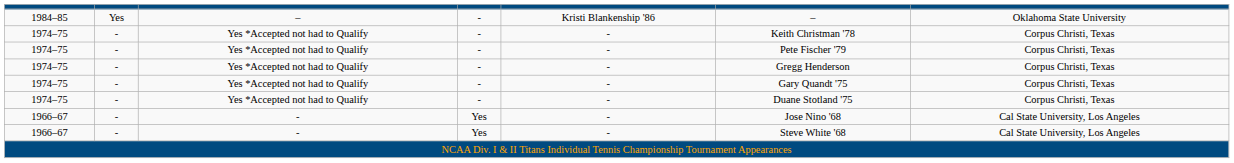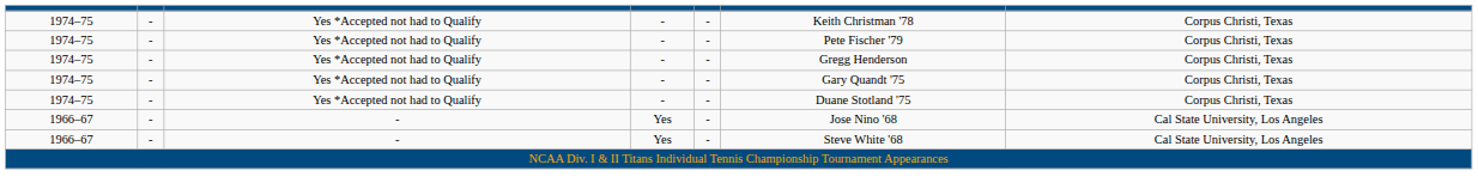 <table class="wikitable" style="width:95%; text-align:center;">
 <tr style="background:#004A80;">
 <th style="background:#004A80;"></th>
 <th style="background:#004A80;"></th>
 <th style="background:#004A80;"></th>
 <th style="background:#004A80;"></th>
 <th style="background:#004A80;"></th>
 <th style="background:#004A80;"></th>
 <th style="background:#004A80;"></th>
-</tr>
-<tr>
-<td>1984–85</td>
-<td>Yes</td>
-<td>–</td>
-<td>-</td>
-<td>Kristi Blankenship '86</td>
-<td>–</td>
-<td>Oklahoma State University</td>
 </tr>
 <tr>
 <td>1974–75</td>
 <td>-</td>
 <td>Yes *Accepted not had to Qualify</td>
 <td>-</td>
 <td>-</td>
 <td>Keith Christman '78</td>
 <td>Corpus Christi, Texas</td>
 </tr>
 <tr>
 <td>1974–75</td>
 <td>-</td>
 <td>Yes *Accepted not had to Qualify</td>
 <td>-</td>
 <td>-</td>
 <td>Pete Fischer '79</td>
 <td>Corpus Christi, Texas</td>
 </tr>
 <tr>
 <td>1974–75</td>
 <td>-</td>
 <td>Yes *Accepted not had to Qualify</td>
 <td>-</td>
 <td>-</td>
 <td>Gregg Henderson</td>
 <td>Corpus Christi, Texas</td>
 </tr>
 <tr>
 <td>1974–75</td>
 <td>-</td>
 <td>Yes *Accepted not had to Qualify</td>
 <td>-</td>
 <td>-</td>
 <td>Gary Quandt '75</td>
 <td>Corpus Christi, Texas</td>
 </tr>
 <tr>
 <td>1974–75</td>
 <td>-</td>
 <td>Yes *Accepted not had to Qualify</td>
 <td>-</td>
 <td>-</td>
 <td>Duane Stotland '75</td>
 <td>Corpus Christi, Texas</td>
 </tr>
 <tr>
 <td>1966–67</td>
 <td>-</td>
 <td>-</td>
 <td>Yes</td>
 <td>-</td>
 <td>Jose Nino '68</td>
 <td>Cal State University, Los Angeles</td>
 </tr>
 <tr>
 <td>1966–67</td>
 <td>-</td>
 <td>-</td>
 <td>Yes</td>
 <td>-</td>
 <td>Steve White '68</td>
 <td>Cal State University, Los Angeles</td>
 </tr>
 <tr>
 <td colspan=7 ! style="background: #004A80; color:orange;">NCAA Div. I & II Titans Individual Tennis Championship Tournament Appearances</td>
 </tr>
 </table>
